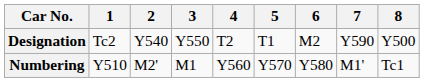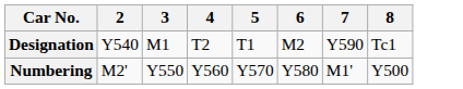 <table class="wikitable">
 <tr>
 <th>Car No.</th>
-<th>1</th>
 <th>2</th>
 <th>3</th>
 <th>4</th>
 <th>5</th>
 <th>6</th>
 <th>7</th>
 <th>8</th>
 </tr>
 <tr>
 <th>Designation</th>
-<td>Tc2</td>
 <td>Y540</td>
-<td>Y550</td>
+<td>M1</td>
 <td>T2</td>
 <td>T1</td>
 <td>M2</td>
 <td>Y590</td>
-<td>Y500</td>
+<td>Tc1</td>
 </tr>
 <tr>
 <th>Numbering</th>
-<td>Y510</td>
 <td>M2'</td>
-<td>M1</td>
+<td>Y550</td>
 <td>Y560</td>
 <td>Y570</td>
 <td>Y580</td>
 <td>M1'</td>
-<td>Tc1</td>
+<td>Y500</td>
 </tr>
 </table>
